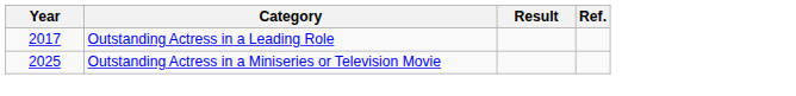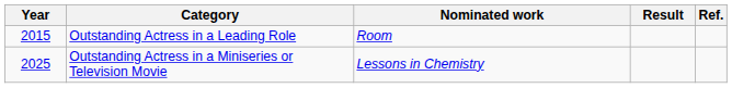 <table class=wikitable>
 <tr>
 <th scope="col" style="width:5em;">Year</th>
 <th scope="col" style="width:28em;">Category</th>
+<th scope="col" style="width:27em;">Nominated work</th>
 <th scope="col" style="width:5em;">Result</th>
 <th>Ref.</th>
 </tr>
 <tr>
-<td style="text-align:center;"><a href='#'>2017</a></td>
+<td style="text-align:center;"><a href='#'>2015</a></td>
 <td><a href='#'>Outstanding Actress in a Leading Role</a></td>
+<td><em><a href='#'>Room</a></em></td>
 <td></td>
 <td style="text-align:center;"></td>
 </tr>
 <tr>
 <td align="center"><a href='#'>2025</a></td>
 <td><a href='#'>Outstanding Actress in a Miniseries or Television Movie</a></td>
+<td><em><a href='#'>Lessons in Chemistry</a></em></td>
 <td></td>
 <td align="center"></td>
 </tr>
 </table>
